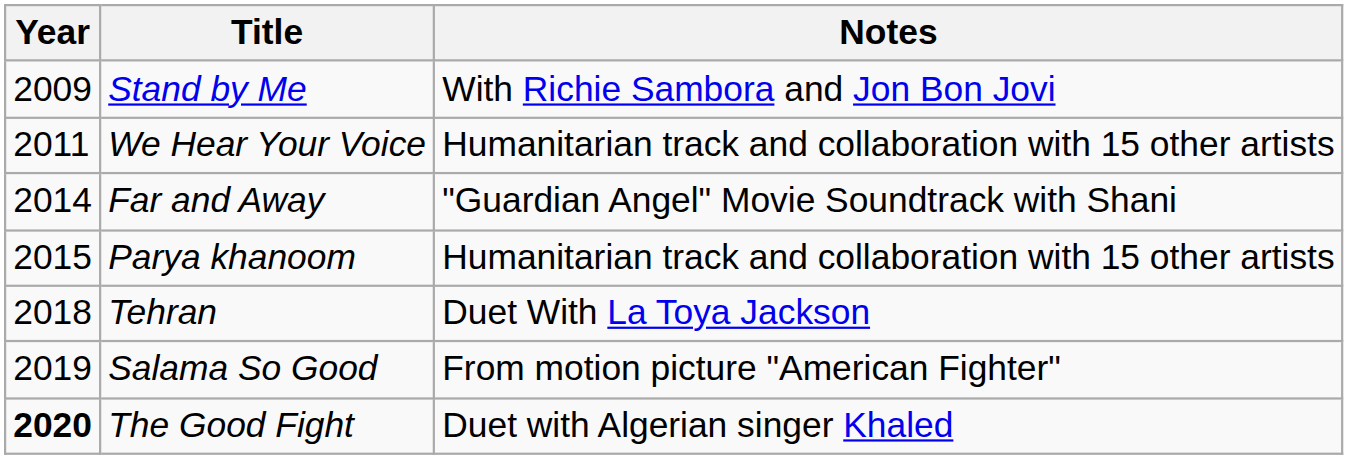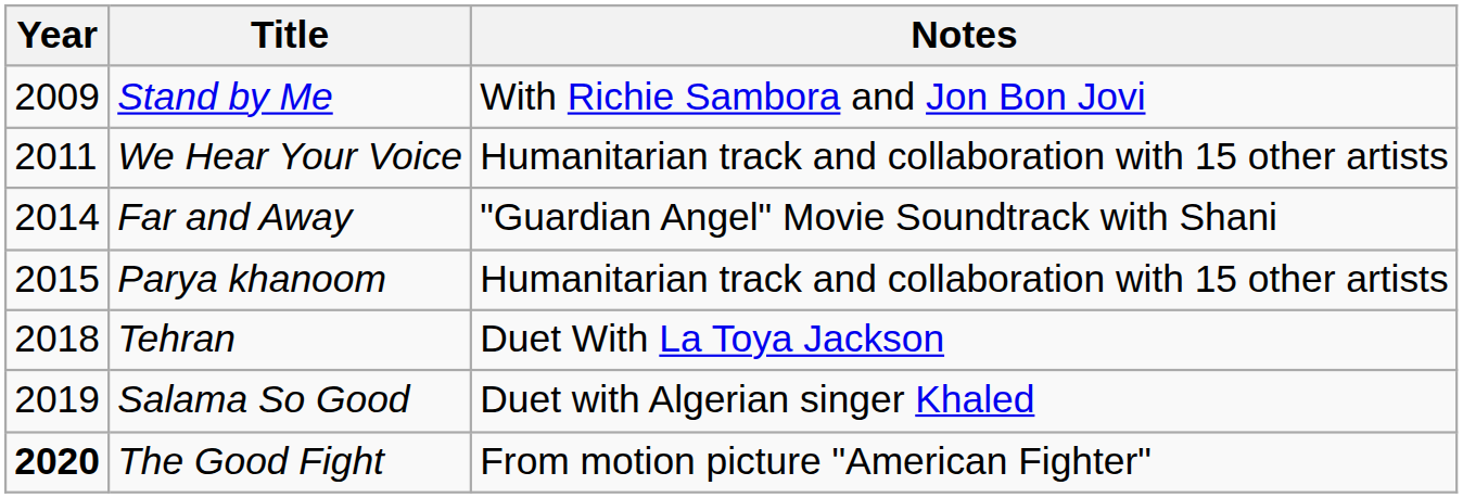 <table class="wikitable">
 <tr>
 <th>Year</th>
 <th>Title</th>
 <th>Notes</th>
 </tr>
 <tr>
 <td>2009</td>
 <td><a href='#'><em>Stand by Me</em></a></td>
 <td>With <a href='#'>Richie Sambora</a> and <a href='#'>Jon Bon Jovi</a></td>
 </tr>
 <tr>
 <td>2011</td>
 <td><em>We Hear Your Voice</em></td>
 <td>Humanitarian track and collaboration with 15 other artists</td>
 </tr>
 <tr>
 <td>2014</td>
 <td><em>Far and Away</em></td>
 <td>"Guardian Angel" Movie Soundtrack with Shani</td>
 </tr>
 <tr>
 <td>2015</td>
 <td><em>Parya khanoom</em></td>
 <td>Humanitarian track and collaboration with 15 other artists</td>
 </tr>
 <tr>
 <td>2018</td>
 <td><em>Tehran</em></td>
 <td>Duet With <a href='#'>La Toya Jackson</a></td>
 </tr>
 <tr>
 <td>2019</td>
 <td><em>Salama So Good</em></td>
-<td>From motion picture "American Fighter"</td>
+<td>Duet with Algerian singer <a href='#'>Khaled</a></td>
 </tr>
 <tr>
 <td><strong>2020</strong></td>
 <td><em>The Good Fight</em></td>
-<td>Duet with Algerian singer <a href='#'>Khaled</a></td>
+<td>From motion picture "American Fighter"</td>
 </tr>
 </table>
